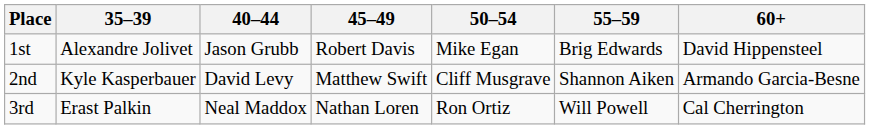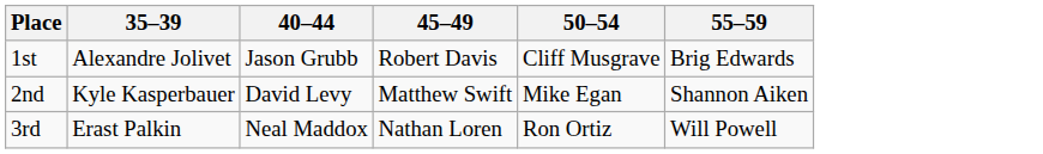 <table class="wikitable">
 <tr>
 <th>Place</th>
 <th>35–39</th>
 <th>40–44</th>
 <th>45–49</th>
 <th>50–54</th>
 <th>55–59</th>
-<th>60+</th>
 </tr>
 <tr>
 <td>1st</td>
 <td>Alexandre Jolivet</td>
 <td>Jason Grubb</td>
 <td>Robert Davis</td>
-<td>Mike Egan</td>
+<td>Cliff Musgrave</td>
 <td>Brig Edwards</td>
-<td>David Hippensteel</td>
 </tr>
 <tr>
 <td>2nd</td>
 <td>Kyle Kasperbauer</td>
 <td>David Levy</td>
 <td>Matthew Swift</td>
-<td>Cliff Musgrave</td>
+<td>Mike Egan</td>
 <td>Shannon Aiken</td>
-<td>Armando Garcia-Besne</td>
 </tr>
 <tr>
 <td>3rd</td>
 <td>Erast Palkin</td>
 <td>Neal Maddox</td>
 <td>Nathan Loren</td>
 <td>Ron Ortiz</td>
 <td>Will Powell</td>
-<td>Cal Cherrington</td>
 </tr>
 </table>
